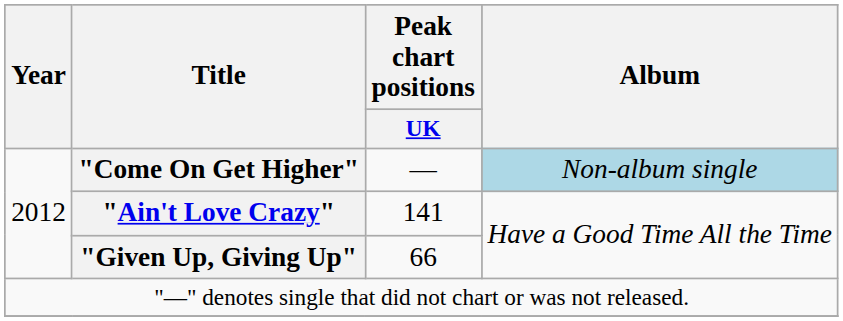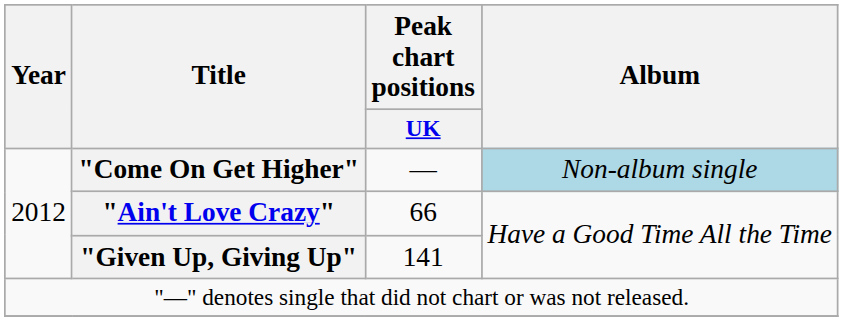 <table class="wikitable plainrowheaders" style="text-align:center;">
 <tr>
 <th scope="col" rowspan="2">Year</th>
 <th scope="col" rowspan="2">Title</th>
 <th scope="col" colspan="1">Peak chart positions</th>
 <th scope="col" rowspan="2">Album</th>
 </tr>
 <tr>
 <th scope="col" style="width:3em;font-size:85%;"><a href='#'>UK</a><br></th>
 </tr>
 <tr>
 <td rowspan="3">2012</td>
 <th scope="row">"Come On Get Higher"</th>
 <td>—</td>
 <td style="background: lightblue;"><em>Non-album single</em></td>
 </tr>
 <tr>
 <th scope="row">"<a href='#'>Ain't Love Crazy</a>"</th>
-<td>141 </td>
+<td>66 </td>
 <td rowspan="2"><em>Have a Good Time All the Time</em></td>
 </tr>
 <tr>
 <th scope="row">"Given Up, Giving Up"</th>
-<td>66 </td>
+<td>141 </td>
 </tr>
 <tr>
 <td colspan="17" style="text-align:center; font-size:85%;">"—" denotes single that did not chart or was not released.</td>
 </tr>
 <tr>
 </tr>
 </table>
